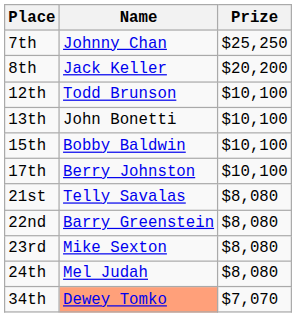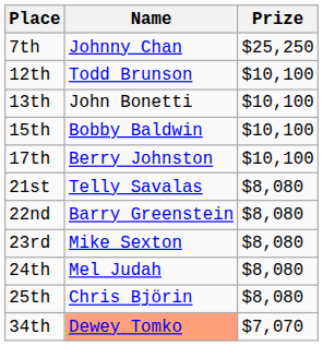 <table class="wikitable">
 <tr>
 <th bgcolor="#FFEBAD">Place</th>
 <th bgcolor="#FFEBAD">Name</th>
 <th bgcolor="#FFEBAD">Prize</th>
 </tr>
 <tr>
 <td>7th</td>
 <td><a href='#'>Johnny Chan</a></td>
 <td>$25,250</td>
-</tr>
-<tr>
-<td>8th</td>
-<td><a href='#'>Jack Keller</a></td>
-<td>$20,200</td>
 </tr>
 <tr>
 <td>12th</td>
 <td><a href='#'>Todd Brunson</a></td>
 <td>$10,100</td>
 </tr>
 <tr>
 <td>13th</td>
 <td>John Bonetti</td>
 <td>$10,100</td>
 </tr>
 <tr>
 <td>15th</td>
 <td><a href='#'>Bobby Baldwin</a></td>
 <td>$10,100</td>
 </tr>
 <tr>
 <td>17th</td>
 <td><a href='#'>Berry Johnston</a></td>
 <td>$10,100</td>
 </tr>
 <tr>
 <td>21st</td>
 <td><a href='#'>Telly Savalas</a></td>
 <td>$8,080</td>
 </tr>
 <tr>
 <td>22nd</td>
 <td><a href='#'>Barry Greenstein</a></td>
 <td>$8,080</td>
 </tr>
 <tr>
 <td>23rd</td>
 <td><a href='#'>Mike Sexton</a></td>
 <td>$8,080</td>
 </tr>
 <tr>
 <td>24th</td>
 <td><a href='#'>Mel Judah</a></td>
 <td>$8,080</td>
 </tr>
 <tr>
+<td>25th</td>
+<td><a href='#'>Chris Björin</a></td>
+<td>$8,080</td>
+</tr>
+<tr>
 <td>34th</td>
 <td style="background: lightsalmon;"><a href='#'>Dewey Tomko</a></td>
 <td>$7,070</td>
 </tr>
 </table>
